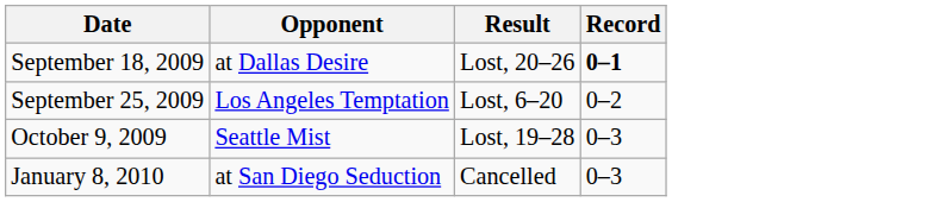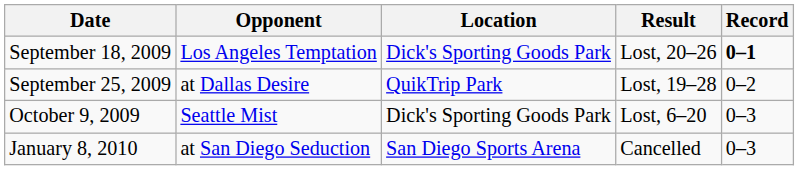 <table class="wikitable">
 <tr>
 <th>Date</th>
 <th>Opponent</th>
+<th>Location</th>
 <th>Result</th>
 <th>Record</th>
 </tr>
 <tr>
 <td>September 18, 2009</td>
-<td>at <a href='#'>Dallas Desire</a></td>
+<td><a href='#'>Los Angeles Temptation</a></td>
+<td><a href='#'>Dick's Sporting Goods Park</a></td>
 <td>Lost, 20–26</td>
 <td><strong>0–1</strong></td>
 </tr>
 <tr>
 <td>September 25, 2009</td>
-<td><a href='#'>Los Angeles Temptation</a></td>
-<td>Lost, 6–20</td>
+<td>at <a href='#'>Dallas Desire</a></td>
+<td><a href='#'>QuikTrip Park</a></td>
+<td>Lost, 19–28</td>
 <td>0–2</td>
 </tr>
 <tr>
 <td>October 9, 2009</td>
 <td><a href='#'>Seattle Mist</a></td>
-<td>Lost, 19–28</td>
+<td>Dick's Sporting Goods Park</td>
+<td>Lost, 6–20</td>
 <td>0–3</td>
 </tr>
 <tr>
 <td>January 8, 2010</td>
 <td>at <a href='#'>San Diego Seduction</a></td>
+<td><a href='#'>San Diego Sports Arena</a></td>
 <td>Cancelled</td>
 <td>0–3</td>
 </tr>
 </table>
